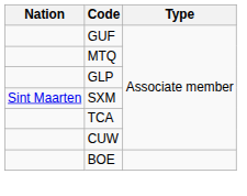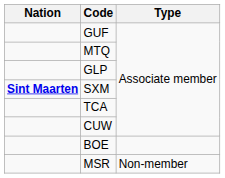 <table class="wikitable">
 <tr>
 <th>Nation</th>
 <th>Code</th>
 <th>Type</th>
 </tr>
 <tr>
 <td></td>
 <td>GUF</td>
 <td rowspan=6>Associate member</td>
 </tr>
 <tr>
 <td></td>
 <td>MTQ</td>
 </tr>
 <tr>
 <td></td>
 <td>GLP</td>
 </tr>
 <tr>
-<td>  <a href='#'>Sint Maarten</a></td>
+<td><strong>  <a href='#'>Sint Maarten</a></strong></td>
 <td>SXM</td>
 </tr>
 <tr>
 <td></td>
 <td>TCA</td>
 </tr>
 <tr>
 <td></td>
 <td>CUW</td>
 </tr>
 <tr>
 <td></td>
 <td>BOE</td>
 </tr>
+<tr>
+<td></td>
+<td>MSR</td>
+<td>Non-member</td>
+</tr>
 </table>
